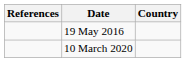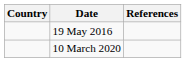 <table class="wikitable sortable">
 <tr>
+<th>Country</th>
+<th>Date</th>
 <th>References</th>
-<th>Date</th>
-<th>Country</th>
 </tr>
 <tr>
 <td></td>
 <td>19 May 2016</td>
 <td></td>
 </tr>
 <tr>
 <td></td>
 <td>10 March 2020</td>
 <td></td>
 </tr>
 </table>
